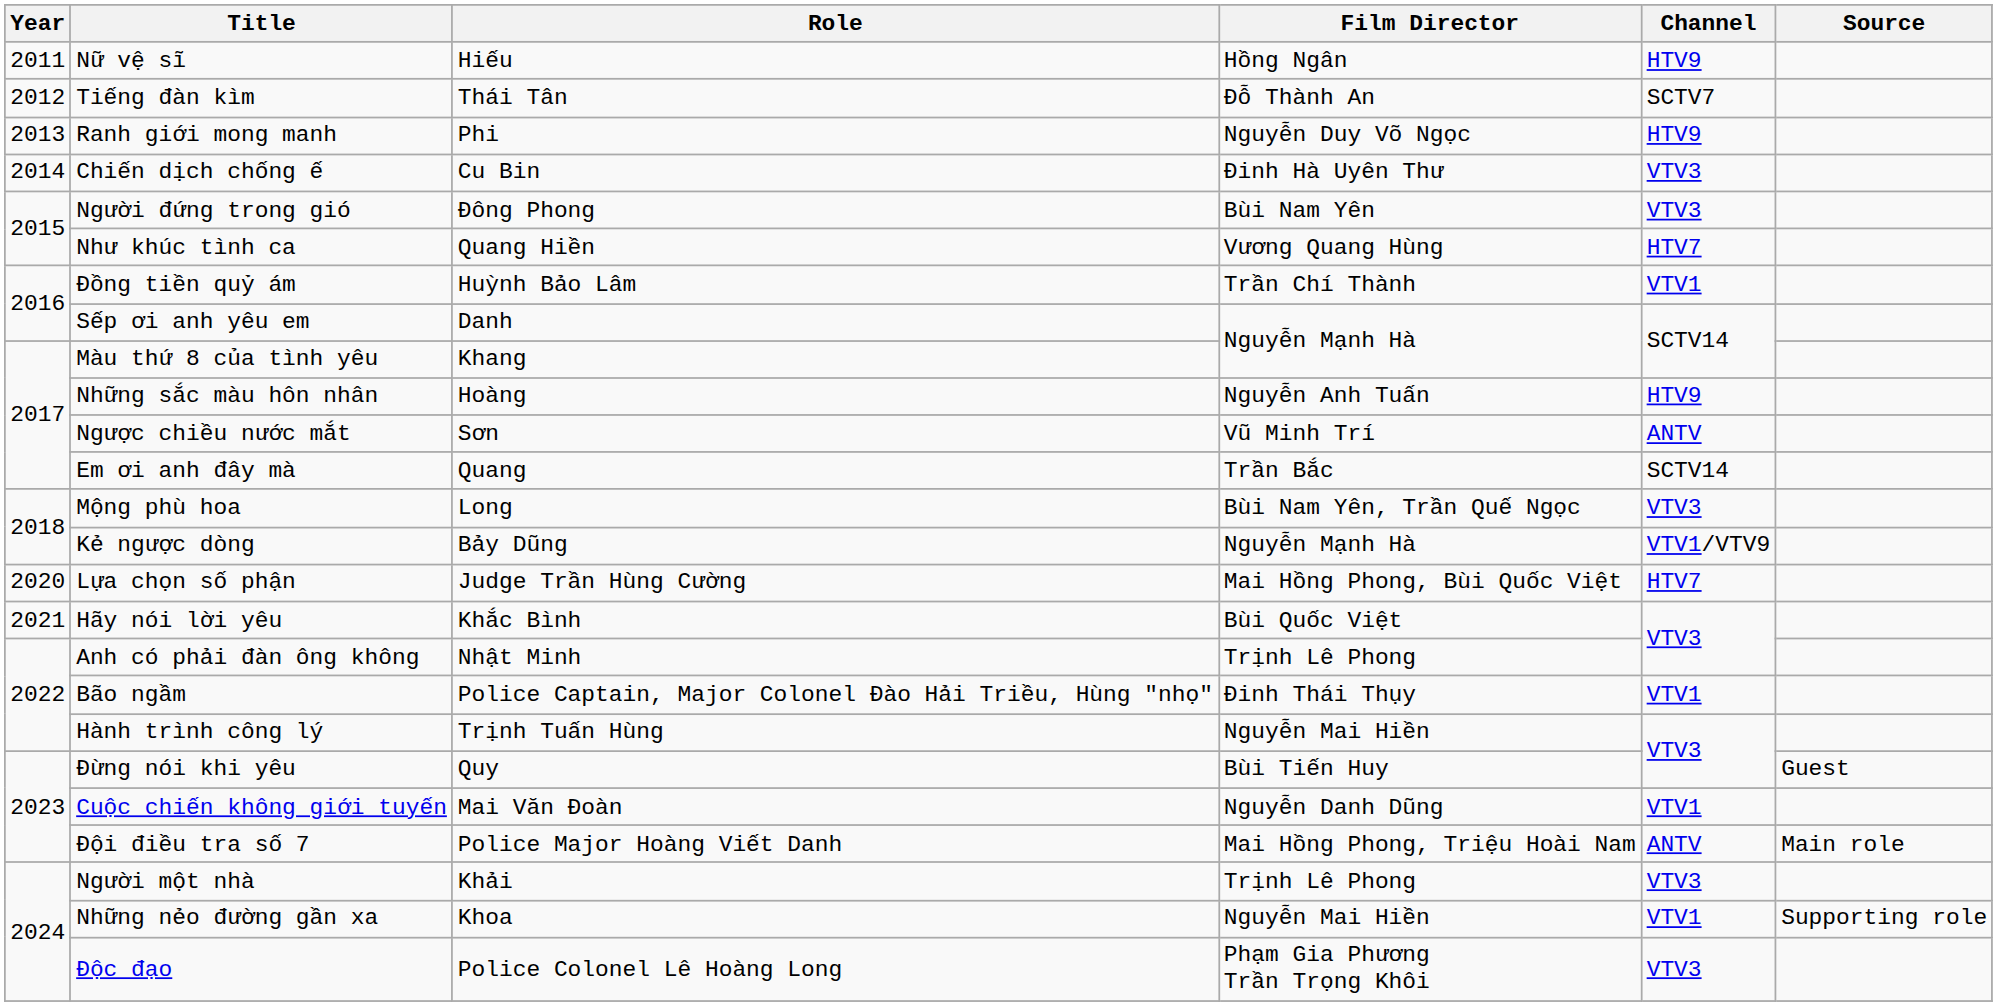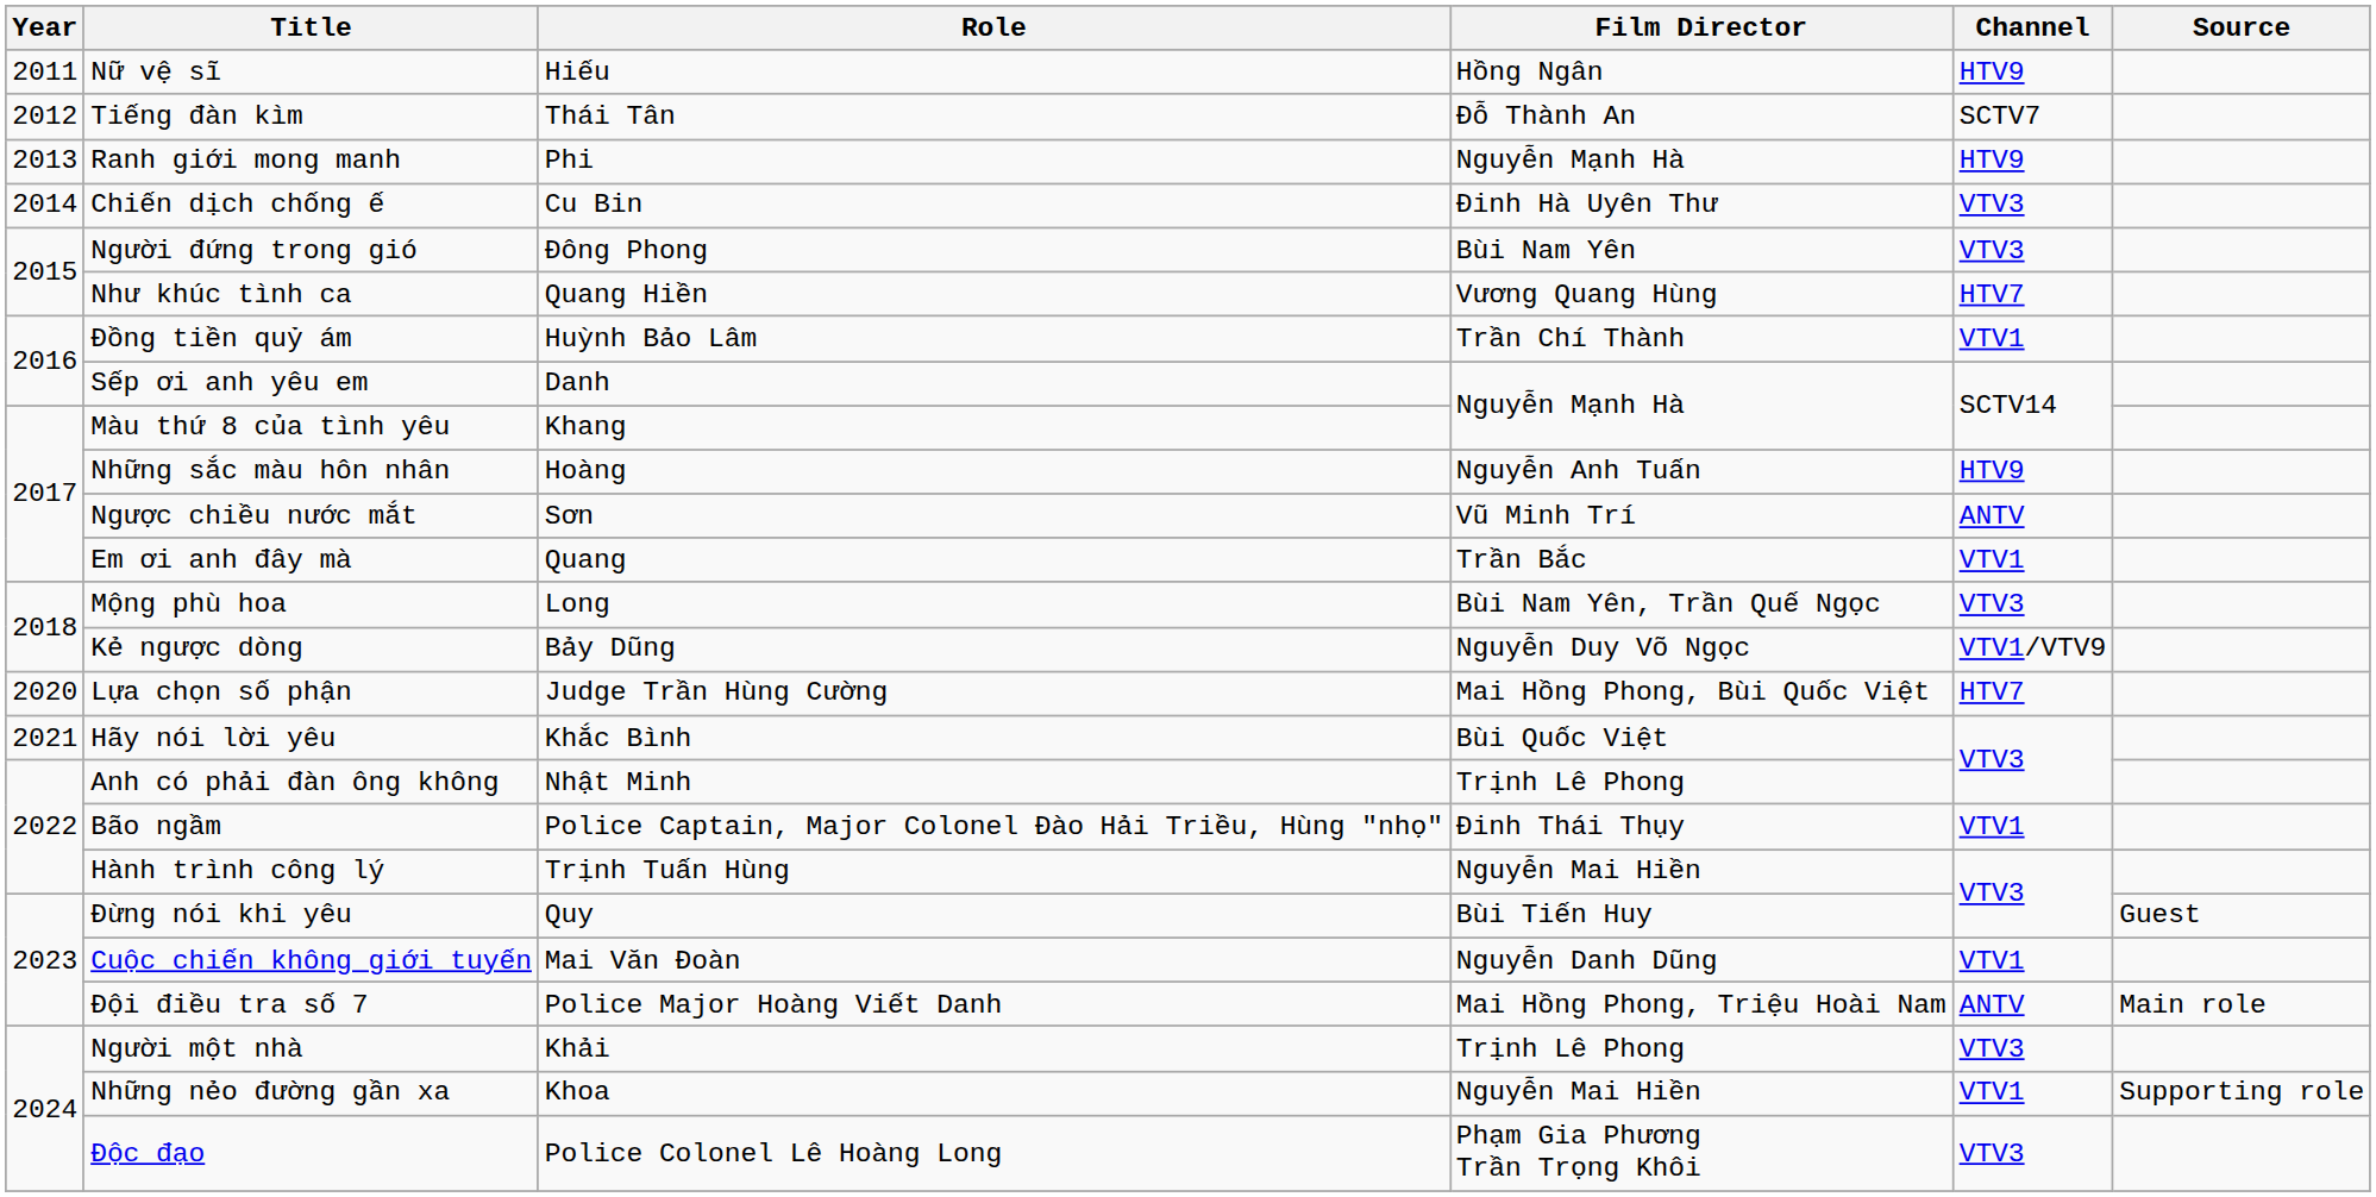 <table class="wikitable">
 <tr>
 <th>Year</th>
 <th>Title</th>
 <th>Role</th>
 <th>Film Director</th>
 <th>Channel</th>
 <th>Source</th>
 </tr>
 <tr>
 <td>2011</td>
 <td>Nữ vệ sĩ</td>
 <td>Hiếu</td>
 <td>Hồng Ngân</td>
 <td><a href='#'>HTV9</a></td>
 <td></td>
 </tr>
 <tr>
 <td>2012</td>
 <td>Tiếng đàn kìm</td>
 <td>Thái Tân</td>
 <td>Đỗ Thành An</td>
 <td>SCTV7</td>
 <td></td>
 </tr>
 <tr>
 <td>2013</td>
 <td>Ranh giới mong manh</td>
 <td>Phi</td>
-<td>Nguyễn Duy Võ Ngọc</td>
+<td>Nguyễn Mạnh Hà</td>
 <td><a href='#'>HTV9</a></td>
 <td></td>
 </tr>
 <tr>
 <td>2014</td>
 <td>Chiến dịch chống ế</td>
 <td>Cu Bin</td>
 <td>Đinh Hà Uyên Thư</td>
 <td><a href='#'>VTV3</a></td>
 <td></td>
 </tr>
 <tr>
 <td rowspan="2">2015</td>
 <td>Người đứng trong gió</td>
 <td>Đông Phong</td>
 <td>Bùi Nam Yên</td>
 <td><a href='#'>VTV3</a></td>
 <td></td>
 </tr>
 <tr>
 <td>Như khúc tình ca</td>
 <td>Quang Hiền</td>
 <td>Vương Quang Hùng</td>
 <td><a href='#'>HTV7</a></td>
 <td></td>
 </tr>
 <tr>
 <td rowspan="2">2016</td>
 <td>Đồng tiền quỷ ám</td>
 <td>Huỳnh Bảo Lâm</td>
 <td>Trần Chí Thành</td>
 <td><a href='#'>VTV1</a></td>
 <td></td>
 </tr>
 <tr>
 <td>Sếp ơi anh yêu em</td>
 <td>Danh</td>
 <td rowspan="2">Nguyễn Mạnh Hà</td>
 <td rowspan="2">SCTV14</td>
 <td></td>
 </tr>
 <tr>
 <td rowspan="4">2017</td>
 <td>Màu thứ 8 của tình yêu</td>
 <td>Khang</td>
 <td></td>
 </tr>
 <tr>
 <td>Những sắc màu hôn nhân</td>
 <td>Hoàng</td>
 <td>Nguyễn Anh Tuấn</td>
 <td><a href='#'>HTV9</a></td>
 <td></td>
 </tr>
 <tr>
 <td>Ngược chiều nước mắt</td>
 <td>Sơn</td>
 <td>Vũ Minh Trí</td>
 <td><a href='#'>ANTV</a></td>
 <td></td>
 </tr>
 <tr>
 <td>Em ơi anh đây mà</td>
 <td>Quang</td>
 <td>Trần Bắc</td>
-<td>SCTV14</td>
+<td><a href='#'>VTV1</a></td>
 <td></td>
 </tr>
 <tr>
 <td rowspan="2">2018</td>
 <td>Mộng phù hoa</td>
 <td>Long</td>
 <td>Bùi Nam Yên, Trần Quế Ngọc</td>
 <td><a href='#'>VTV3</a></td>
 <td></td>
 </tr>
 <tr>
 <td>Kẻ ngược dòng</td>
 <td>Bảy Dũng</td>
-<td>Nguyễn Mạnh Hà</td>
+<td>Nguyễn Duy Võ Ngọc</td>
 <td><a href='#'>VTV1</a>/VTV9</td>
 <td></td>
 </tr>
 <tr>
 <td>2020</td>
 <td>Lựa chọn số phận</td>
 <td>Judge Trần Hùng Cường</td>
 <td>Mai Hồng Phong, Bùi Quốc Việt</td>
 <td><a href='#'>HTV7</a></td>
 <td></td>
 </tr>
 <tr>
 <td>2021</td>
 <td>Hãy nói lời yêu</td>
 <td>Khắc Bình</td>
 <td>Bùi Quốc Việt</td>
 <td rowspan="2"><a href='#'>VTV3</a></td>
 <td></td>
 </tr>
 <tr>
 <td rowspan="3">2022</td>
 <td>Anh có phải đàn ông không</td>
 <td>Nhật Minh</td>
 <td>Trịnh Lê Phong</td>
 <td></td>
 </tr>
 <tr>
 <td>Bão ngầm</td>
 <td>Police Captain, Major Colonel Đào Hải Triều, Hùng "nhọ"</td>
 <td>Đinh Thái Thụy</td>
 <td><a href='#'>VTV1</a></td>
 <td></td>
 </tr>
 <tr>
 <td>Hành trình công lý</td>
 <td>Trịnh Tuấn Hùng</td>
 <td>Nguyễn Mai Hiền</td>
 <td rowspan="2"><a href='#'>VTV3</a></td>
 <td></td>
 </tr>
 <tr>
 <td rowspan="3">2023</td>
 <td>Đừng nói khi yêu</td>
 <td>Quy</td>
 <td>Bùi Tiến Huy</td>
 <td>Guest</td>
 </tr>
 <tr>
 <td><a href='#'>Cuộc chiến không giới tuyến</a></td>
 <td>Mai Văn Đoàn</td>
 <td>Nguyễn Danh Dũng</td>
 <td><a href='#'>VTV1</a></td>
 <td></td>
 </tr>
 <tr>
 <td>Đội điều tra số 7</td>
 <td>Police Major Hoàng Viết Danh</td>
 <td>Mai Hồng Phong, Triệu Hoài Nam</td>
 <td><a href='#'>ANTV</a></td>
 <td>Main role</td>
 </tr>
 <tr>
 <td rowspan="3">2024</td>
 <td>Người một nhà</td>
 <td>Khải</td>
 <td>Trịnh Lê Phong</td>
 <td><a href='#'>VTV3</a></td>
 <td></td>
 </tr>
 <tr>
 <td>Những nẻo đường gần xa</td>
 <td>Khoa</td>
 <td>Nguyễn Mai Hiền</td>
 <td><a href='#'>VTV1</a></td>
 <td>Supporting role</td>
 </tr>
 <tr>
 <td><a href='#'>Độc đạo</a></td>
 <td>Police Colonel Lê Hoàng Long</td>
 <td>Phạm Gia Phương<br>Trần Trọng Khôi</td>
 <td><a href='#'>VTV3</a></td>
 <td></td>
 </tr>
 </table>
